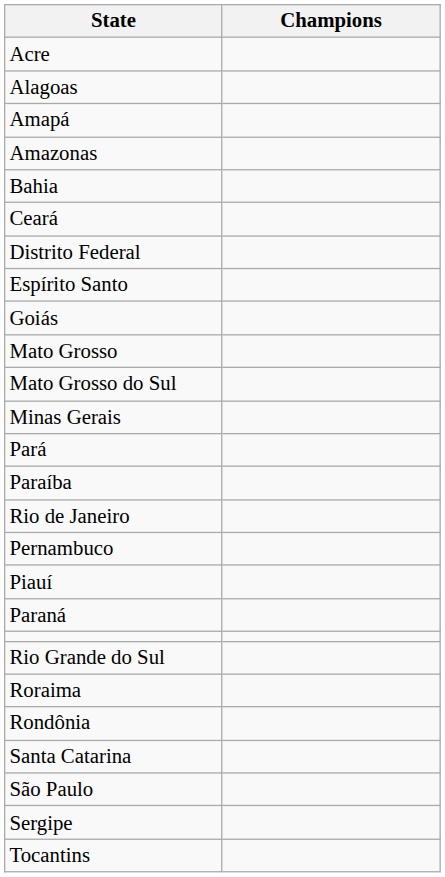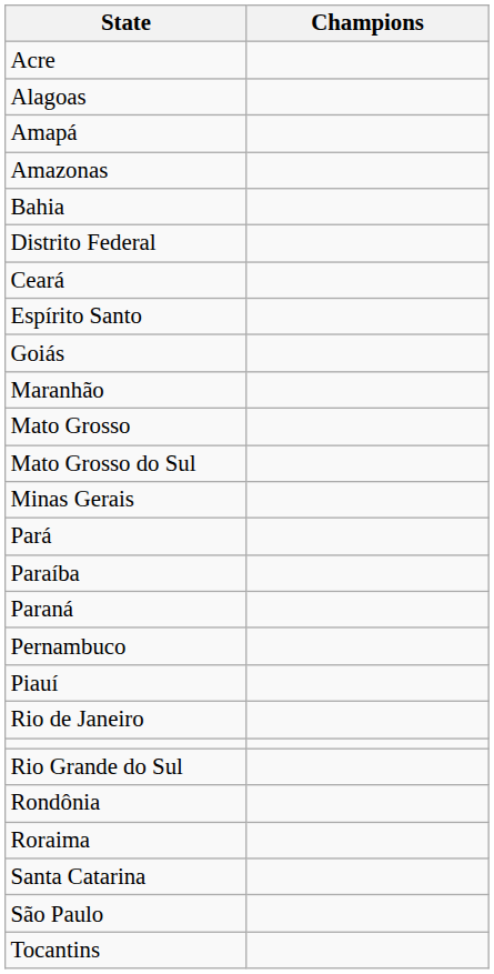 <table class="wikitable">
 <tr>
 <th width=160px>State</th>
 <th width=160px>Champions</th>
 </tr>
 <tr>
 <td> Acre</td>
 <td></td>
 </tr>
 <tr>
 <td> Alagoas</td>
 <td></td>
 </tr>
 <tr>
 <td> Amapá</td>
 <td></td>
 </tr>
 <tr>
 <td> Amazonas</td>
 <td></td>
 </tr>
 <tr>
 <td> Bahia</td>
 <td></td>
 </tr>
 <tr>
-<td> Ceará</td>
+<td> Distrito Federal</td>
 <td></td>
 </tr>
 <tr>
-<td> Distrito Federal</td>
+<td> Ceará</td>
 <td></td>
 </tr>
 <tr>
 <td> Espírito Santo</td>
 <td></td>
 </tr>
 <tr>
 <td> Goiás</td>
+<td></td>
+</tr>
+<tr>
+<td> Maranhão</td>
 <td></td>
 </tr>
 <tr>
 <td> Mato Grosso</td>
 <td></td>
 </tr>
 <tr>
 <td> Mato Grosso do Sul</td>
 <td></td>
 </tr>
 <tr>
 <td> Minas Gerais</td>
 <td></td>
 </tr>
 <tr>
 <td> Pará</td>
 <td></td>
 </tr>
 <tr>
 <td> Paraíba</td>
 <td></td>
 </tr>
 <tr>
-<td> Rio de Janeiro</td>
+<td> Paraná</td>
 <td></td>
 </tr>
 <tr>
 <td> Pernambuco</td>
 <td></td>
 </tr>
 <tr>
 <td> Piauí</td>
 <td></td>
 </tr>
 <tr>
-<td> Paraná</td>
+<td> Rio de Janeiro</td>
 <td></td>
 </tr>
 <tr>
 <td></td>
 <td></td>
 </tr>
 <tr>
 <td> Rio Grande do Sul</td>
 <td></td>
 </tr>
 <tr>
-<td> Roraima</td>
+<td> Rondônia</td>
 <td></td>
 </tr>
 <tr>
-<td> Rondônia</td>
+<td> Roraima</td>
 <td></td>
 </tr>
 <tr>
 <td> Santa Catarina</td>
 <td></td>
 </tr>
 <tr>
 <td> São Paulo</td>
 <td></td>
 </tr>
 <tr>
-<td> Sergipe</td>
-<td></td>
-</tr>
-<tr>
 <td> Tocantins</td>
 <td></td>
 </tr>
 </table>
